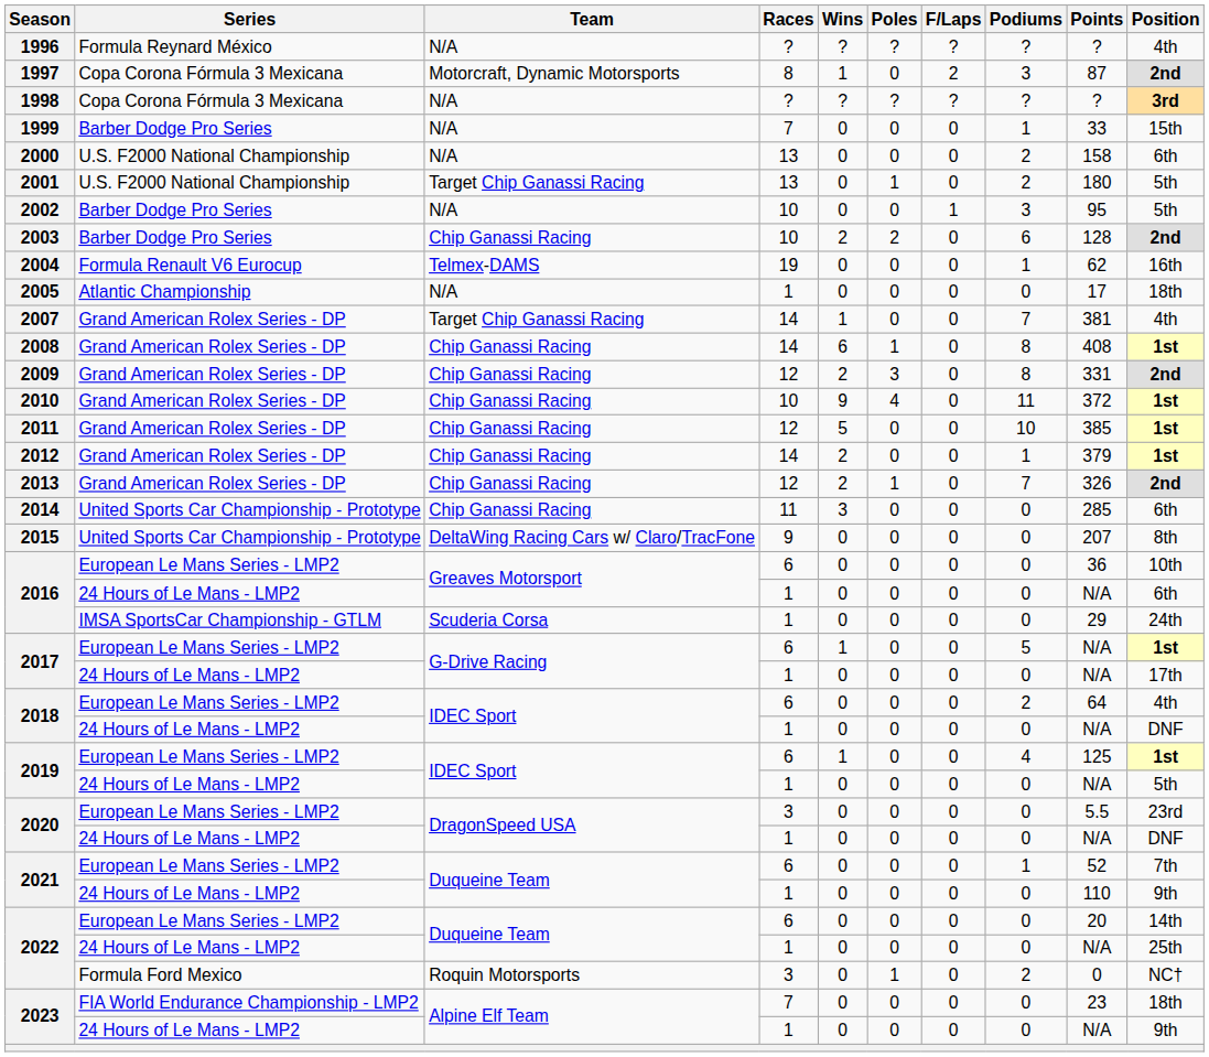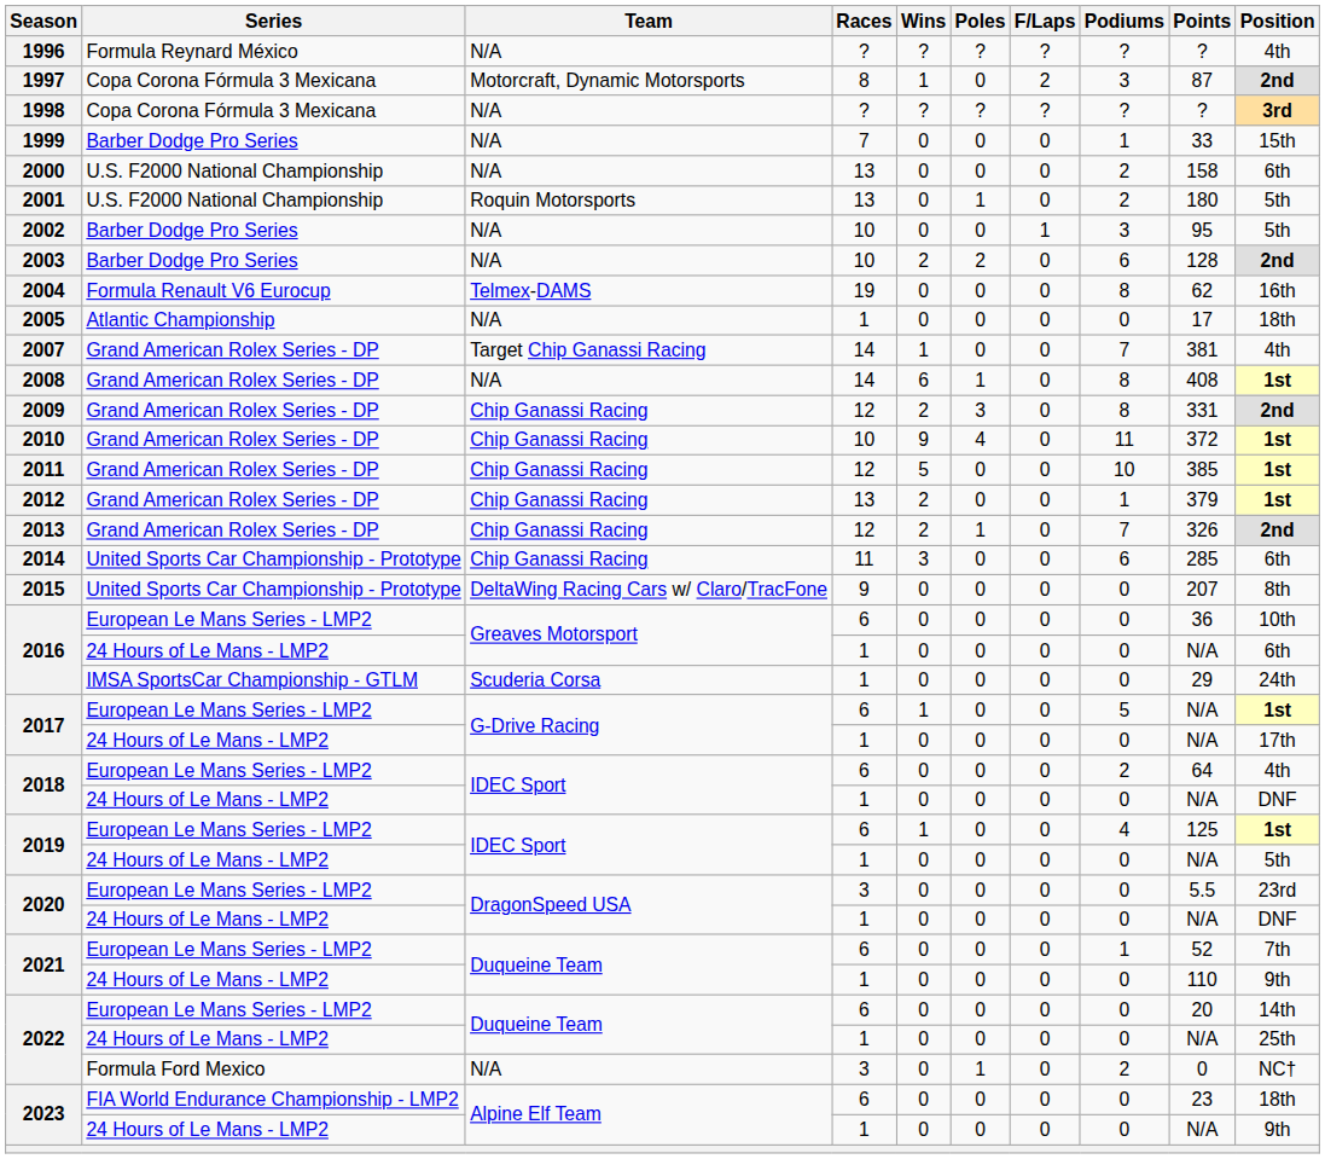 <table class="wikitable" style="font-size: 90%; text-align:center">
 <tr>
 <th>Season</th>
 <th>Series</th>
 <th>Team</th>
 <th>Races</th>
 <th>Wins</th>
 <th>Poles</th>
 <th>F/Laps</th>
 <th>Podiums</th>
 <th>Points</th>
 <th>Position</th>
 </tr>
 <tr>
 <th>1996</th>
 <td align="left">Formula Reynard México</td>
 <td align="left">N/A</td>
 <td>?</td>
 <td>?</td>
 <td>?</td>
 <td>?</td>
 <td>?</td>
 <td>?</td>
 <td>4th</td>
 </tr>
 <tr>
 <th>1997</th>
 <td align="left">Copa Corona Fórmula 3 Mexicana</td>
 <td align="left">Motorcraft, Dynamic Motorsports</td>
 <td>8</td>
 <td>1</td>
 <td>0</td>
 <td>2</td>
 <td>3</td>
 <td>87</td>
 <td style="background:#DFDFDF;"><strong>2nd</strong></td>
 </tr>
 <tr>
 <th>1998</th>
 <td align="left">Copa Corona Fórmula 3 Mexicana</td>
 <td align="left">N/A</td>
 <td>?</td>
 <td>?</td>
 <td>?</td>
 <td>?</td>
 <td>?</td>
 <td>?</td>
 <td style="background:#FFDF9F;"><strong>3rd</strong></td>
 </tr>
 <tr>
 <th>1999</th>
 <td align="left"><a href='#'>Barber Dodge Pro Series</a></td>
 <td align="left">N/A</td>
 <td>7</td>
 <td>0</td>
 <td>0</td>
 <td>0</td>
 <td>1</td>
 <td>33</td>
 <td>15th</td>
 </tr>
 <tr>
 <th>2000</th>
 <td align="left">U.S. F2000 National Championship</td>
 <td align="left">N/A</td>
 <td>13</td>
 <td>0</td>
 <td>0</td>
 <td>0</td>
 <td>2</td>
 <td>158</td>
 <td>6th</td>
 </tr>
 <tr>
 <th>2001</th>
 <td align="left">U.S. F2000 National Championship</td>
-<td align="left">Target <a href='#'>Chip Ganassi Racing</a></td>
+<td align="left">Roquin Motorsports</td>
 <td>13</td>
 <td>0</td>
 <td>1</td>
 <td>0</td>
 <td>2</td>
 <td>180</td>
 <td>5th</td>
 </tr>
 <tr>
 <th>2002</th>
 <td align="left"><a href='#'>Barber Dodge Pro Series</a></td>
 <td align="left">N/A</td>
 <td>10</td>
 <td>0</td>
 <td>0</td>
 <td>1</td>
 <td>3</td>
 <td>95</td>
 <td>5th</td>
 </tr>
 <tr>
 <th>2003</th>
 <td align="left"><a href='#'>Barber Dodge Pro Series</a></td>
-<td align="left"><a href='#'>Chip Ganassi Racing</a></td>
+<td align="left">N/A</td>
 <td>10</td>
 <td>2</td>
 <td>2</td>
 <td>0</td>
 <td>6</td>
 <td>128</td>
 <td style="background:#DFDFDF;"><strong>2nd</strong></td>
 </tr>
 <tr>
 <th>2004</th>
 <td align="left"><a href='#'>Formula Renault V6 Eurocup</a></td>
 <td align="left"><a href='#'>Telmex</a>-<a href='#'>DAMS</a></td>
 <td>19</td>
 <td>0</td>
 <td>0</td>
 <td>0</td>
-<td>1</td>
+<td>8</td>
 <td>62</td>
 <td>16th</td>
 </tr>
 <tr>
 <th>2005</th>
 <td align="left"><a href='#'>Atlantic Championship</a></td>
 <td align="left">N/A</td>
 <td>1</td>
 <td>0</td>
 <td>0</td>
 <td>0</td>
 <td>0</td>
 <td>17</td>
 <td>18th</td>
 </tr>
 <tr>
 <th>2007</th>
 <td align="left"><a href='#'>Grand American Rolex Series - DP</a></td>
 <td align="left">Target <a href='#'>Chip Ganassi Racing</a></td>
 <td>14</td>
 <td>1</td>
 <td>0</td>
 <td>0</td>
 <td>7</td>
 <td>381</td>
 <td>4th</td>
 </tr>
 <tr>
 <th>2008</th>
 <td align="left"><a href='#'>Grand American Rolex Series - DP</a></td>
-<td align="left"><a href='#'>Chip Ganassi Racing</a></td>
+<td align="left">N/A</td>
 <td>14</td>
 <td>6</td>
 <td>1</td>
 <td>0</td>
 <td>8</td>
 <td>408</td>
 <td style="background:#FFFFBF;"><strong>1st</strong></td>
 </tr>
 <tr>
 <th>2009</th>
 <td align="left"><a href='#'>Grand American Rolex Series - DP</a></td>
 <td align="left"><a href='#'>Chip Ganassi Racing</a></td>
 <td>12</td>
 <td>2</td>
 <td>3</td>
 <td>0</td>
 <td>8</td>
 <td>331</td>
 <td style="background:#DFDFDF;"><strong>2nd</strong></td>
 </tr>
 <tr>
 <th>2010</th>
 <td align="left"><a href='#'>Grand American Rolex Series - DP</a></td>
 <td align="left"><a href='#'>Chip Ganassi Racing</a></td>
 <td>10</td>
 <td>9</td>
 <td>4</td>
 <td>0</td>
 <td>11</td>
 <td>372</td>
 <td style="background:#FFFFBF;"><strong>1st</strong></td>
 </tr>
 <tr>
 <th>2011</th>
 <td align="left"><a href='#'>Grand American Rolex Series - DP</a></td>
 <td align="left"><a href='#'>Chip Ganassi Racing</a></td>
 <td>12</td>
 <td>5</td>
 <td>0</td>
 <td>0</td>
 <td>10</td>
 <td>385</td>
 <td style="background:#FFFFBF;"><strong>1st</strong></td>
 </tr>
 <tr>
 <th>2012</th>
 <td align="left"><a href='#'>Grand American Rolex Series - DP</a></td>
 <td align="left"><a href='#'>Chip Ganassi Racing</a></td>
-<td>14</td>
+<td>13</td>
 <td>2</td>
 <td>0</td>
 <td>0</td>
 <td>1</td>
 <td>379</td>
 <td style="background:#FFFFBF;"><strong>1st</strong></td>
 </tr>
 <tr>
 <th>2013</th>
 <td align="left"><a href='#'>Grand American Rolex Series - DP</a></td>
 <td align="left"><a href='#'>Chip Ganassi Racing</a></td>
 <td>12</td>
 <td>2</td>
 <td>1</td>
 <td>0</td>
 <td>7</td>
 <td>326</td>
 <td style="background:#DFDFDF;"><strong>2nd</strong></td>
 </tr>
 <tr>
 <th>2014</th>
 <td align="left"><a href='#'>United Sports Car Championship - Prototype</a></td>
 <td align="left"><a href='#'>Chip Ganassi Racing</a></td>
 <td>11</td>
 <td>3</td>
 <td>0</td>
 <td>0</td>
-<td>0</td>
+<td>6</td>
 <td>285</td>
 <td>6th</td>
 </tr>
 <tr>
 <th>2015</th>
 <td align="left"><a href='#'>United Sports Car Championship - Prototype</a></td>
 <td align="left"><a href='#'>DeltaWing Racing Cars</a> w/ <a href='#'>Claro</a>/<a href='#'>TracFone</a></td>
 <td>9</td>
 <td>0</td>
 <td>0</td>
 <td>0</td>
 <td>0</td>
 <td>207</td>
 <td>8th</td>
 </tr>
 <tr>
 <th rowspan="3">2016</th>
 <td align="left"><a href='#'>European Le Mans Series - LMP2</a></td>
 <td rowspan="2" align="left"><a href='#'>Greaves Motorsport</a></td>
 <td>6</td>
 <td>0</td>
 <td>0</td>
 <td>0</td>
 <td>0</td>
 <td>36</td>
 <td>10th</td>
 </tr>
 <tr>
 <td align="left"><a href='#'>24 Hours of Le Mans - LMP2</a></td>
 <td>1</td>
 <td>0</td>
 <td>0</td>
 <td>0</td>
 <td>0</td>
 <td>N/A</td>
 <td>6th</td>
 </tr>
 <tr>
 <td align="left"><a href='#'>IMSA SportsCar Championship - GTLM</a></td>
 <td align="left"><a href='#'>Scuderia Corsa</a></td>
 <td>1</td>
 <td>0</td>
 <td>0</td>
 <td>0</td>
 <td>0</td>
 <td>29</td>
 <td>24th</td>
 </tr>
 <tr>
 <th rowspan="2">2017</th>
 <td align="left"><a href='#'>European Le Mans Series - LMP2</a></td>
 <td rowspan="2" align="left"><a href='#'>G-Drive Racing</a></td>
 <td>6</td>
 <td>1</td>
 <td>0</td>
 <td>0</td>
 <td>5</td>
 <td>N/A</td>
 <td style="background:#FFFFBF;"><strong>1st</strong></td>
 </tr>
 <tr>
 <td align="left"><a href='#'>24 Hours of Le Mans - LMP2</a></td>
 <td>1</td>
 <td>0</td>
 <td>0</td>
 <td>0</td>
 <td>0</td>
 <td>N/A</td>
 <td>17th</td>
 </tr>
 <tr>
 <th rowspan="2">2018</th>
 <td align="left"><a href='#'>European Le Mans Series - LMP2</a></td>
 <td rowspan="2" align="left"><a href='#'>IDEC Sport</a></td>
 <td>6</td>
 <td>0</td>
 <td>0</td>
 <td>0</td>
 <td>2</td>
 <td>64</td>
 <td>4th</td>
 </tr>
 <tr>
 <td align="left"><a href='#'>24 Hours of Le Mans - LMP2</a></td>
 <td>1</td>
 <td>0</td>
 <td>0</td>
 <td>0</td>
 <td>0</td>
 <td>N/A</td>
 <td>DNF</td>
 </tr>
 <tr>
 <th rowspan="2">2019</th>
 <td align="left"><a href='#'>European Le Mans Series - LMP2</a></td>
 <td rowspan="2" align="left"><a href='#'>IDEC Sport</a></td>
 <td>6</td>
 <td>1</td>
 <td>0</td>
 <td>0</td>
 <td>4</td>
 <td>125</td>
 <td style="background:#FFFFBF;"><strong>1st</strong></td>
 </tr>
 <tr>
 <td align="left"><a href='#'>24 Hours of Le Mans - LMP2</a></td>
 <td>1</td>
 <td>0</td>
 <td>0</td>
 <td>0</td>
 <td>0</td>
 <td>N/A</td>
 <td>5th</td>
 </tr>
 <tr>
 <th rowspan="2">2020</th>
 <td align="left"><a href='#'>European Le Mans Series - LMP2</a></td>
 <td rowspan="2" align="left"><a href='#'>DragonSpeed USA</a></td>
 <td>3</td>
 <td>0</td>
 <td>0</td>
 <td>0</td>
 <td>0</td>
 <td>5.5</td>
 <td>23rd</td>
 </tr>
 <tr>
 <td align="left"><a href='#'>24 Hours of Le Mans - LMP2</a></td>
 <td>1</td>
 <td>0</td>
 <td>0</td>
 <td>0</td>
 <td>0</td>
 <td>N/A</td>
 <td>DNF</td>
 </tr>
 <tr>
 <th rowspan="2">2021</th>
 <td align="left"><a href='#'>European Le Mans Series - LMP2</a></td>
 <td rowspan="2" align="left"><a href='#'>Duqueine Team</a></td>
 <td>6</td>
 <td>0</td>
 <td>0</td>
 <td>0</td>
 <td>1</td>
 <td>52</td>
 <td>7th</td>
 </tr>
 <tr>
 <td align="left"><a href='#'>24 Hours of Le Mans - LMP2</a></td>
 <td>1</td>
 <td>0</td>
 <td>0</td>
 <td>0</td>
 <td>0</td>
 <td>110</td>
 <td>9th</td>
 </tr>
 <tr>
 <th rowspan="3">2022</th>
 <td align="left"><a href='#'>European Le Mans Series - LMP2</a></td>
 <td rowspan="2" align="left"><a href='#'>Duqueine Team</a></td>
 <td>6</td>
 <td>0</td>
 <td>0</td>
 <td>0</td>
 <td>0</td>
 <td>20</td>
 <td>14th</td>
 </tr>
 <tr>
 <td align="left"><a href='#'>24 Hours of Le Mans - LMP2</a></td>
 <td>1</td>
 <td>0</td>
 <td>0</td>
 <td>0</td>
 <td>0</td>
 <td>N/A</td>
 <td>25th</td>
 </tr>
 <tr>
 <td align="left">Formula Ford Mexico</td>
-<td align="left">Roquin Motorsports</td>
+<td align="left">N/A</td>
 <td>3</td>
 <td>0</td>
 <td>1</td>
 <td>0</td>
 <td>2</td>
 <td>0</td>
 <td>NC†</td>
 </tr>
 <tr>
 <th rowspan="2">2023</th>
 <td align="left"><a href='#'>FIA World Endurance Championship - LMP2</a></td>
 <td rowspan="2" align="left"><a href='#'>Alpine Elf Team</a></td>
-<td>7</td>
+<td>6</td>
 <td>0</td>
 <td>0</td>
 <td>0</td>
 <td>0</td>
 <td>23</td>
 <td>18th</td>
 </tr>
 <tr>
 <td align=left><a href='#'>24 Hours of Le Mans - LMP2</a></td>
 <td>1</td>
 <td>0</td>
 <td>0</td>
 <td>0</td>
 <td>0</td>
 <td>N/A</td>
 <td>9th</td>
 </tr>
 <tr>
 <th colspan="10"></th>
 </tr>
 </table>
